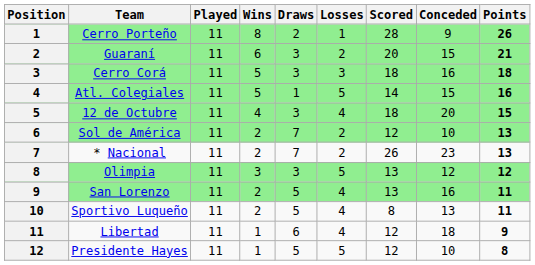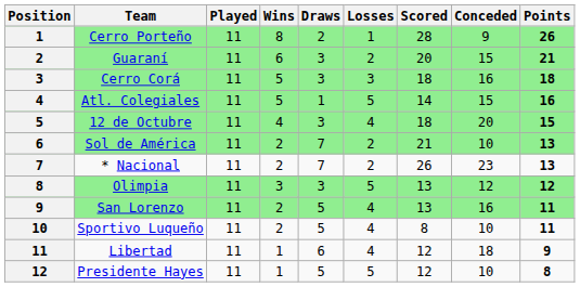 <table class="wikitable" style="text-align:center">
 <tr>
 <th>Position</th>
 <th>Team</th>
 <th>Played</th>
 <th>Wins</th>
 <th>Draws</th>
 <th>Losses</th>
 <th>Scored</th>
 <th>Conceded</th>
 <th>Points</th>
 </tr>
 <tr bgcolor="lightgreen">
 <th>1</th>
 <td><a href='#'>Cerro Porteño</a></td>
 <td>11</td>
 <td>8</td>
 <td>2</td>
 <td>1</td>
 <td>28</td>
 <td>9</td>
 <td><strong>26</strong></td>
 </tr>
 <tr bgcolor="lightgreen">
 <th>2</th>
 <td><a href='#'>Guaraní</a></td>
 <td>11</td>
 <td>6</td>
 <td>3</td>
 <td>2</td>
 <td>20</td>
 <td>15</td>
 <td><strong>21</strong></td>
 </tr>
 <tr bgcolor="lightgreen">
 <th>3</th>
 <td><a href='#'>Cerro Corá</a></td>
 <td>11</td>
 <td>5</td>
 <td>3</td>
 <td>3</td>
 <td>18</td>
 <td>16</td>
 <td><strong>18</strong></td>
 </tr>
 <tr bgcolor="lightgreen">
 <th>4</th>
 <td><a href='#'>Atl. Colegiales</a></td>
 <td>11</td>
 <td>5</td>
 <td>1</td>
 <td>5</td>
 <td>14</td>
 <td>15</td>
 <td><strong>16</strong></td>
 </tr>
 <tr bgcolor="lightgreen">
 <th>5</th>
 <td><a href='#'>12 de Octubre</a></td>
 <td>11</td>
 <td>4</td>
 <td>3</td>
 <td>4</td>
 <td>18</td>
 <td>20</td>
 <td><strong>15</strong></td>
 </tr>
 <tr bgcolor="lightgreen">
 <th>6</th>
 <td><a href='#'>Sol de América</a></td>
 <td>11</td>
 <td>2</td>
 <td>7</td>
 <td>2</td>
-<td>12</td>
+<td>21</td>
 <td>10</td>
 <td><strong>13</strong></td>
 </tr>
 <tr>
 <th>7</th>
 <td><em>* </em> <a href='#'>Nacional</a></td>
 <td>11</td>
 <td>2</td>
 <td>7</td>
 <td>2</td>
 <td>26</td>
 <td>23</td>
 <td><strong>13</strong></td>
 </tr>
 <tr bgcolor="lightgreen">
 <th>8</th>
 <td><a href='#'>Olimpia</a></td>
 <td>11</td>
 <td>3</td>
 <td>3</td>
 <td>5</td>
 <td>13</td>
 <td>12</td>
 <td><strong>12</strong></td>
 </tr>
 <tr bgcolor="lightgreen">
 <th>9</th>
 <td><a href='#'>San Lorenzo</a></td>
 <td>11</td>
 <td>2</td>
 <td>5</td>
 <td>4</td>
 <td>13</td>
 <td>16</td>
 <td><strong>11</strong></td>
 </tr>
 <tr>
 <th>10</th>
 <td><a href='#'>Sportivo Luqueño</a></td>
 <td>11</td>
 <td>2</td>
 <td>5</td>
 <td>4</td>
 <td>8</td>
-<td>13</td>
+<td>10</td>
 <td><strong>11</strong></td>
 </tr>
 <tr>
 <th>11</th>
 <td><a href='#'>Libertad</a></td>
 <td>11</td>
 <td>1</td>
 <td>6</td>
 <td>4</td>
 <td>12</td>
 <td>18</td>
 <td><strong>9</strong></td>
 </tr>
 <tr>
 <th>12</th>
 <td><a href='#'>Presidente Hayes</a></td>
 <td>11</td>
 <td>1</td>
 <td>5</td>
 <td>5</td>
 <td>12</td>
 <td>10</td>
 <td><strong>8</strong></td>
 </tr>
 </table>
